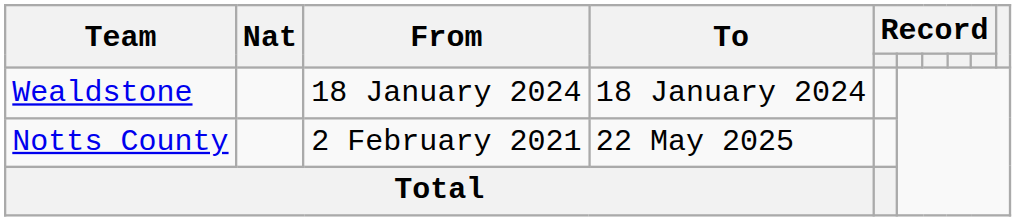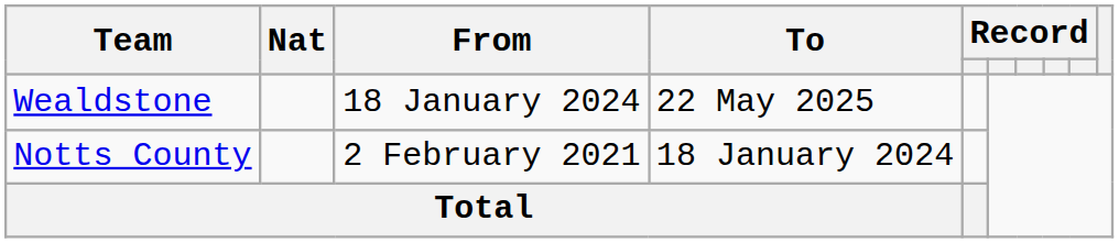 <table class="wikitable" style="text-align: center">
 <tr>
 <th rowspan="2">Team</th>
 <th rowspan="2">Nat</th>
 <th rowspan="2">From</th>
 <th rowspan="2">To</th>
 <th colspan="5">Record</th>
 <th rowspan="2"></th>
 </tr>
 <tr>
 <th></th>
 <th></th>
 <th></th>
 <th></th>
 <th></th>
 </tr>
 <tr>
 <td align=left><a href='#'>Wealdstone</a></td>
 <td></td>
 <td align=left>18 January 2024</td>
-<td align=left>18 January 2024<br></td>
+<td align=left>22 May 2025<br></td>
 <td></td>
 </tr>
 <tr>
 <td align=left><a href='#'>Notts County</a></td>
 <td></td>
 <td align=left>2 February 2021</td>
-<td align=left>22 May 2025<br></td>
+<td align=left>18 January 2024<br></td>
 <td></td>
 </tr>
 <tr>
 <th colspan="4">Total<br></th>
 <th></th>
 </tr>
 </table>
